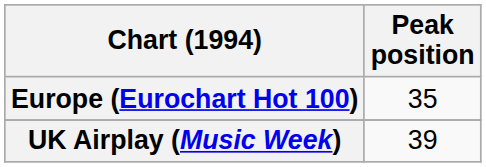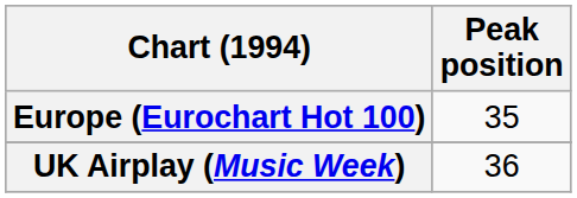 <table class="wikitable sortable plainrowheaders" style="text-align:center">
 <tr>
 <th>Chart (1994)</th>
 <th>Peak<br>position</th>
 </tr>
 <tr>
 <th scope="row">Europe (<a href='#'>Eurochart Hot 100</a>)</th>
 <td>35</td>
 </tr>
 <tr>
 </tr>
 <tr>
 </tr>
 <tr>
 </tr>
 <tr>
 <th scope="row">UK Airplay (<em><a href='#'>Music Week</a></em>)</th>
-<td>39</td>
+<td>36</td>
 </tr>
 </table>
